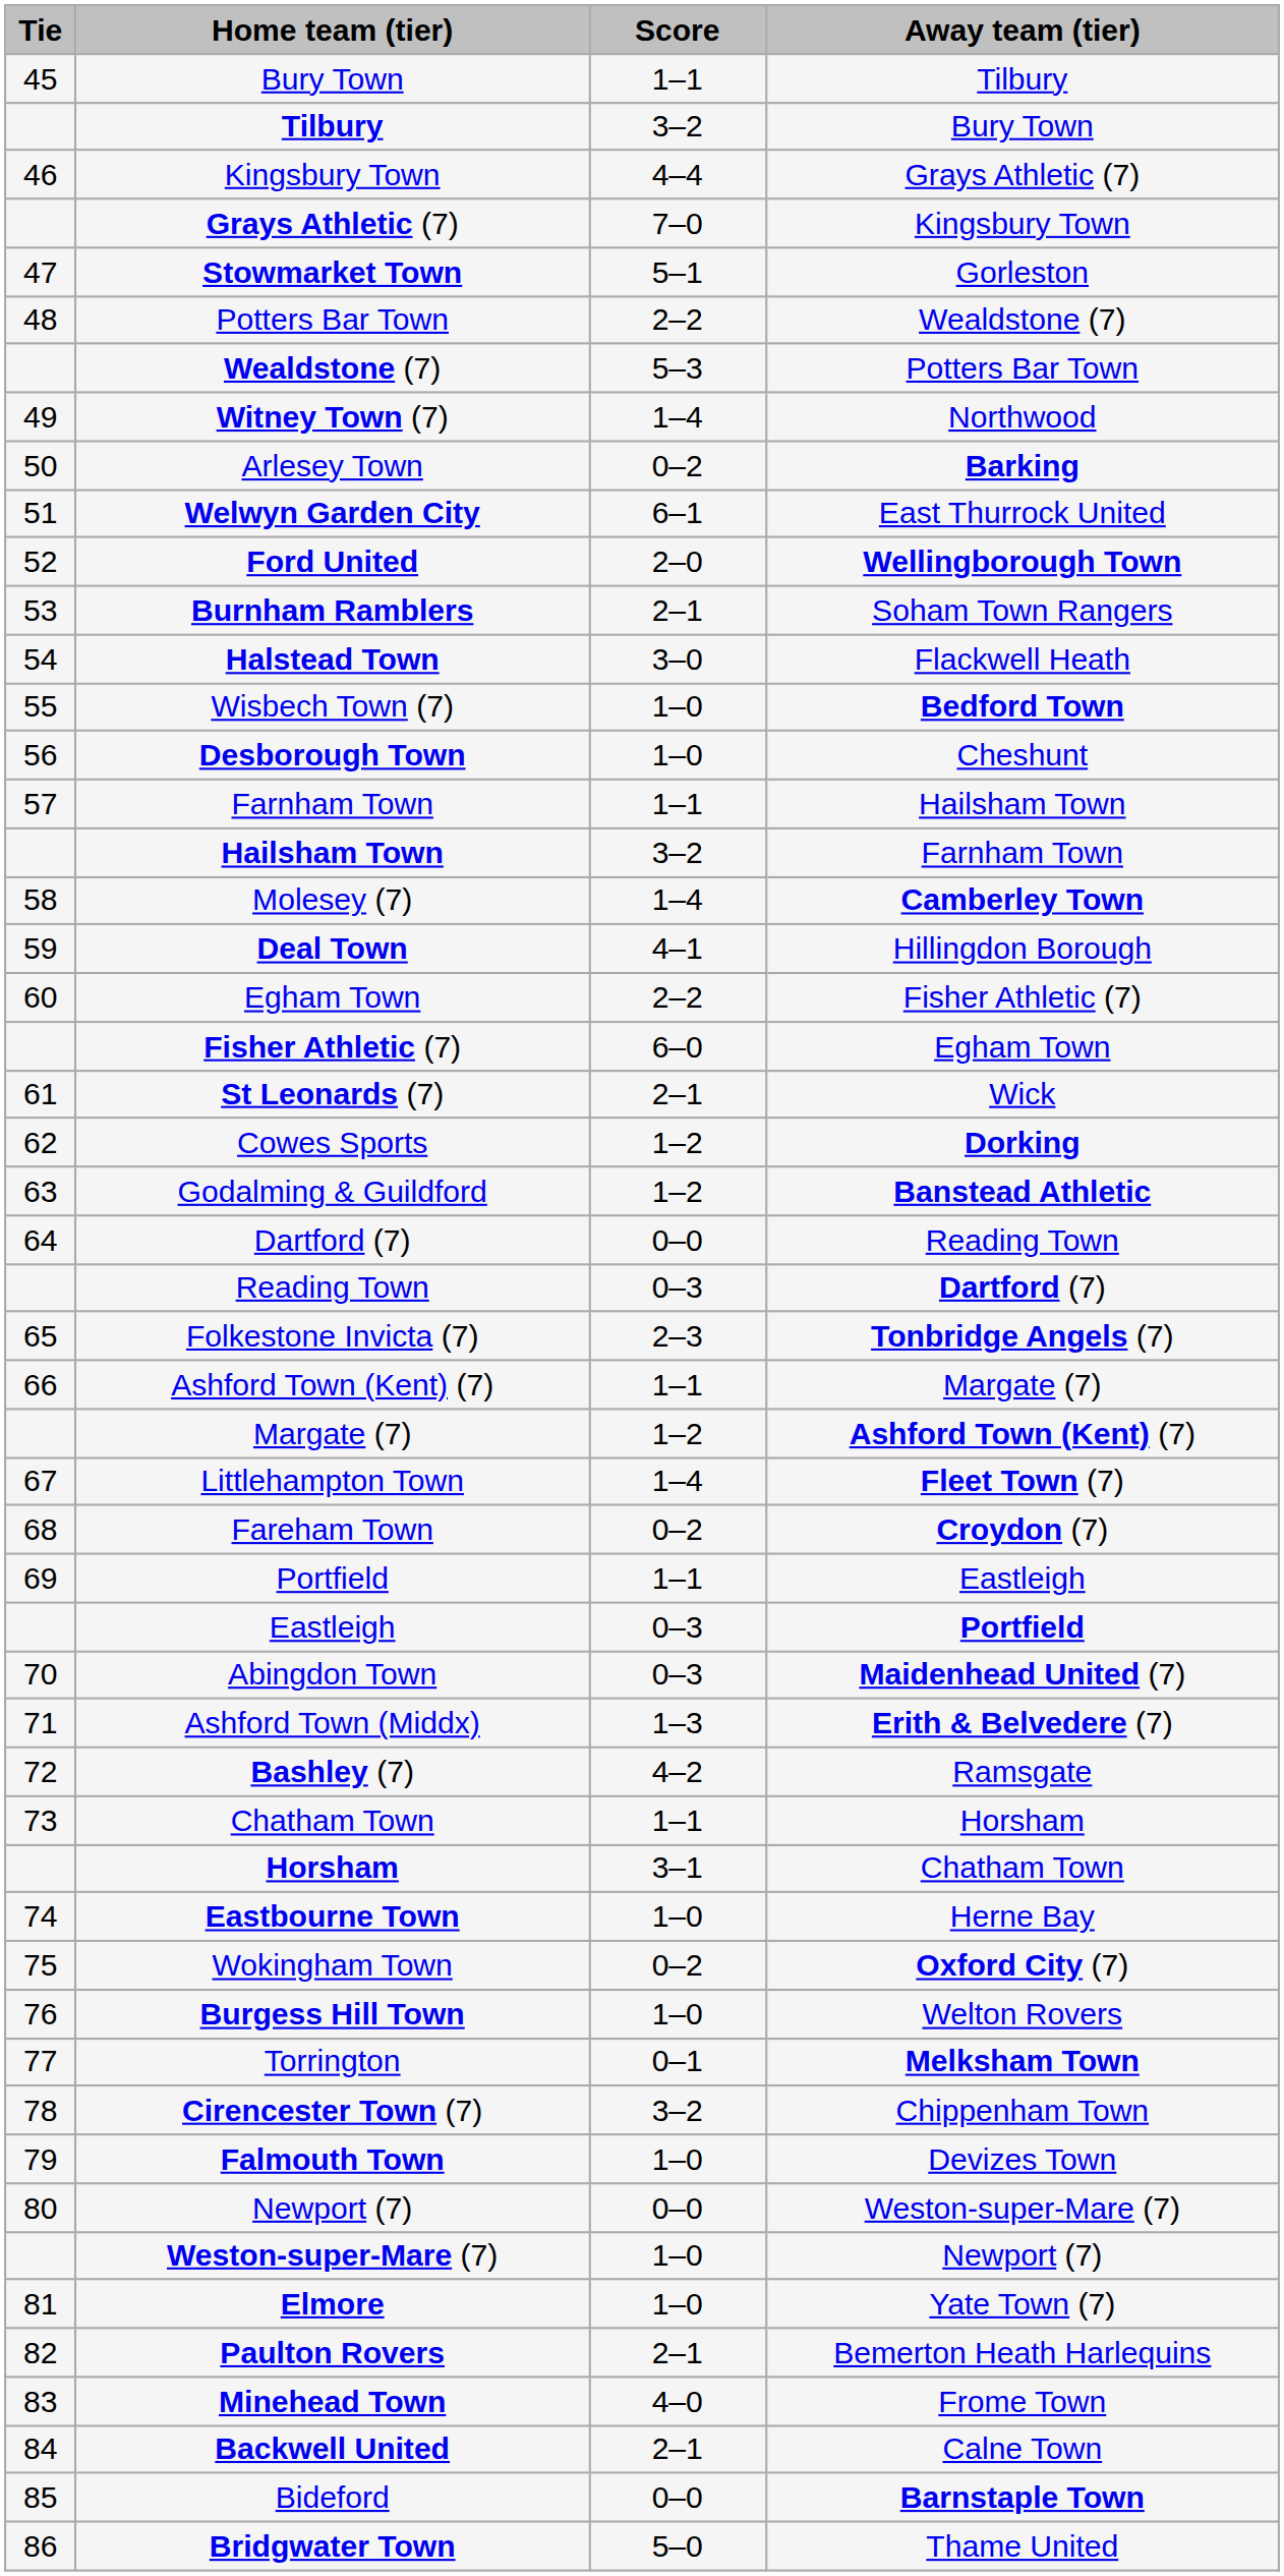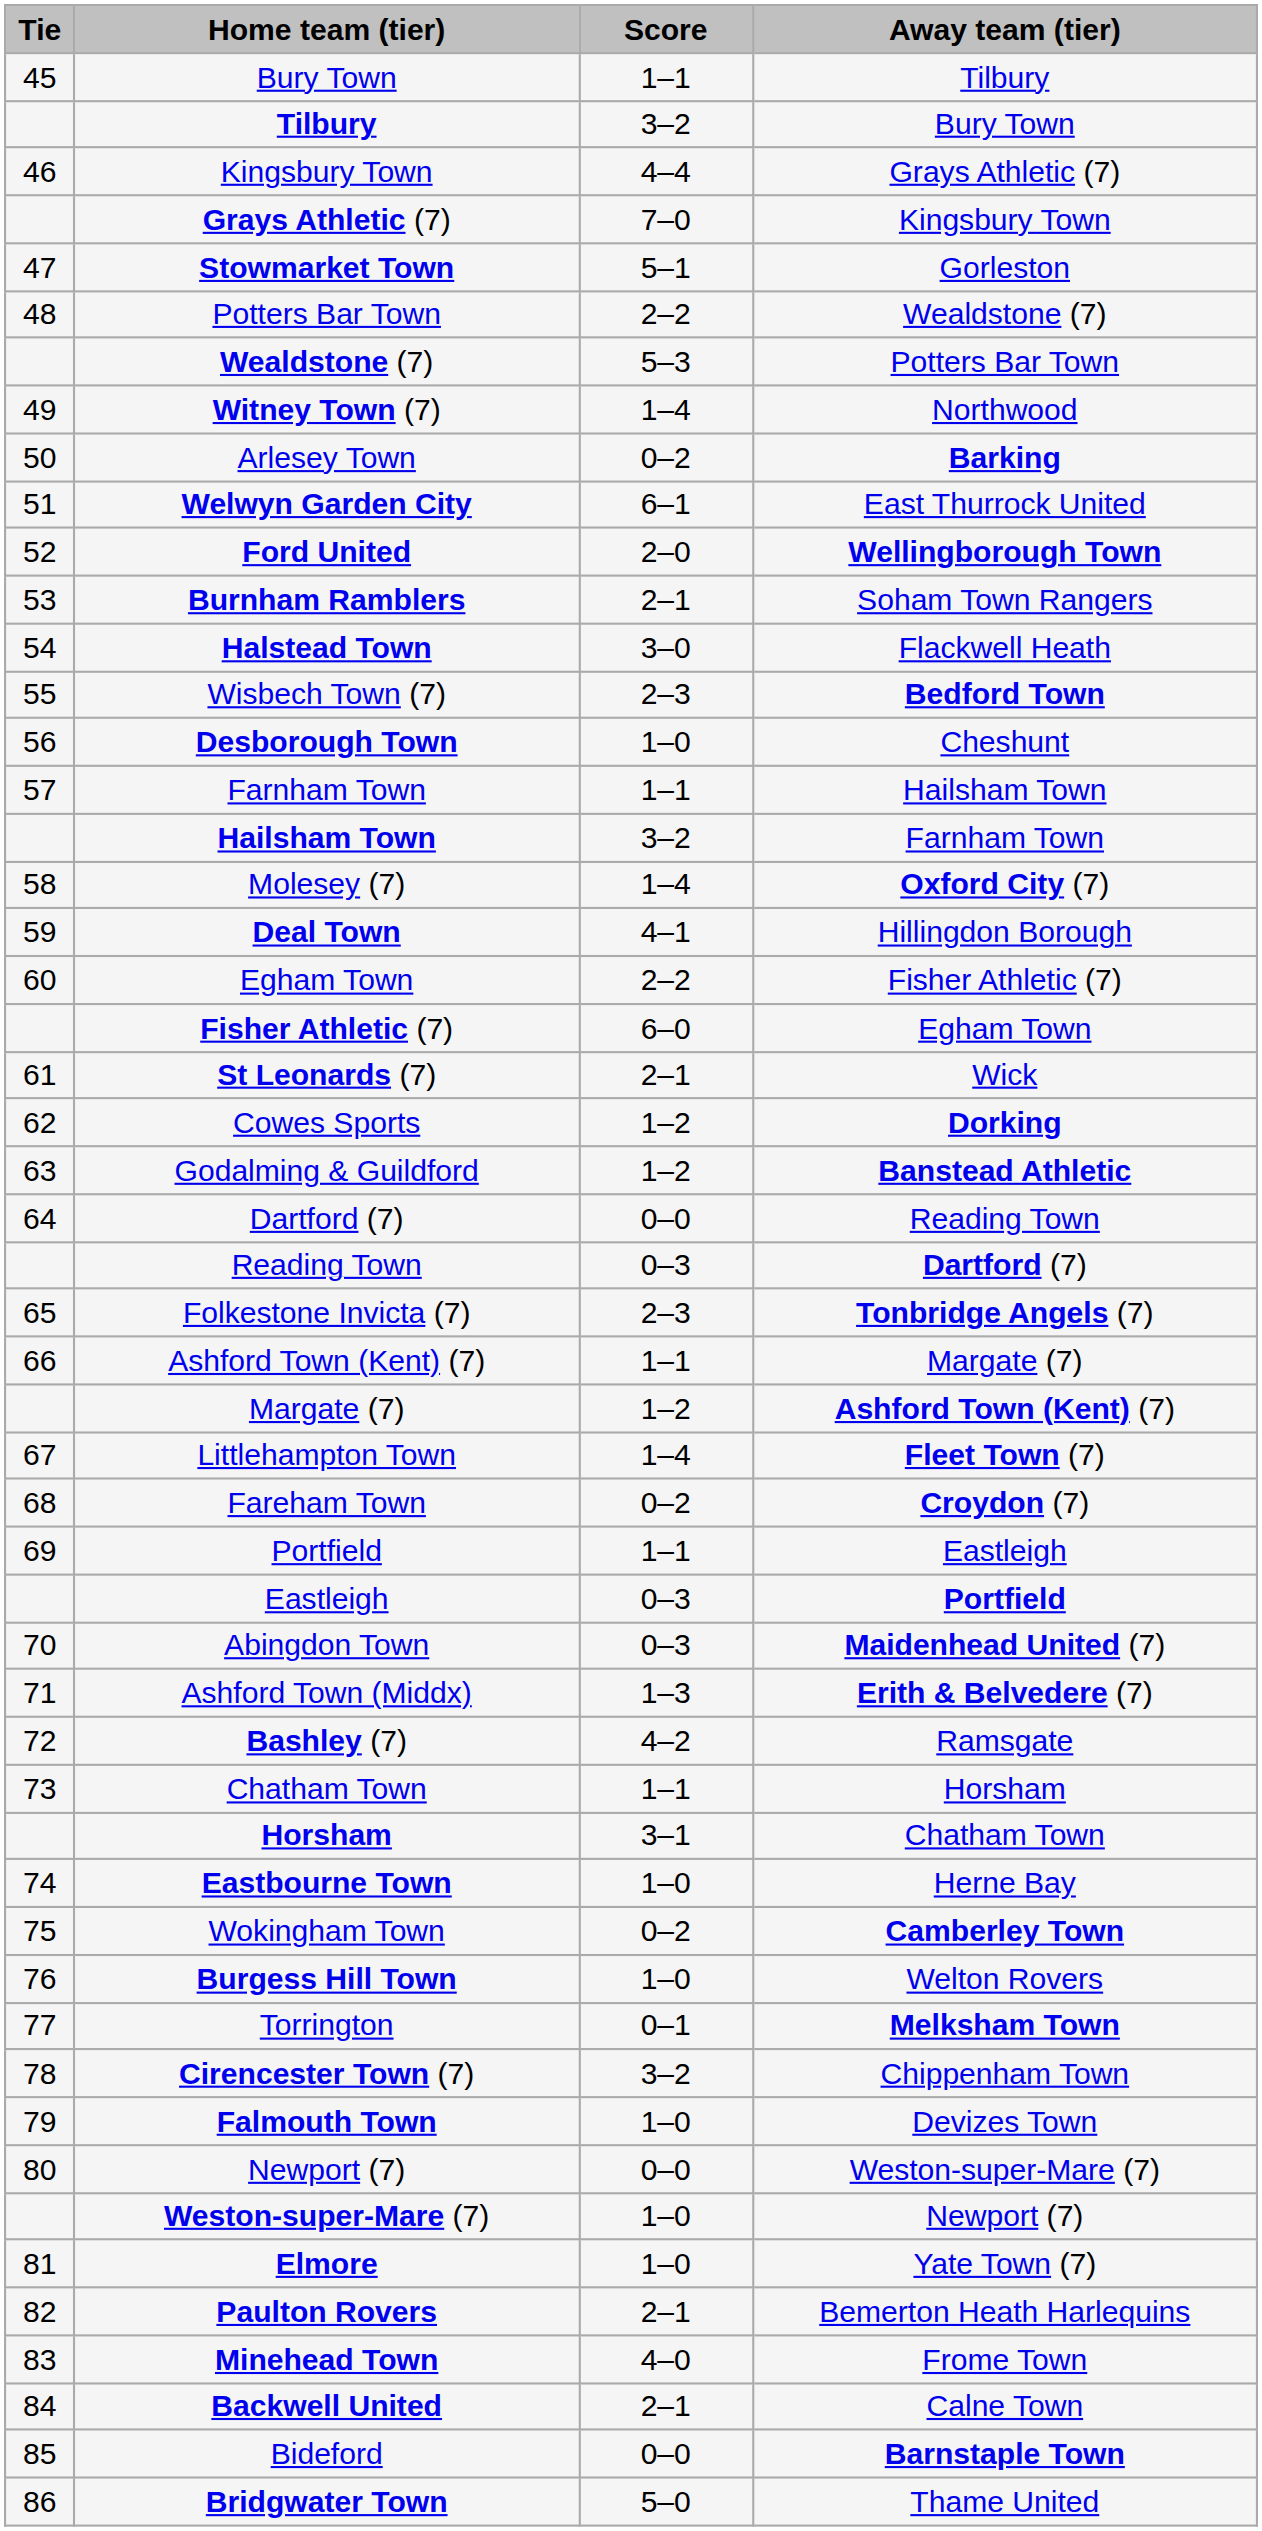 <table class="wikitable" style="width: 600px; background:WhiteSmoke; text-align:center; font-size:90%">
 <tr>
 <td scope="col" style="width:  5.00%; background:silver;"><strong>Tie</strong></td>
 <td scope="col" style="width: 36.25%; background:silver;"><strong>Home team (tier)</strong></td>
 <td scope="col" style="width: 12.50%; background:silver;"><strong>Score</strong></td>
 <td scope="col" style="width: 36.25%; background:silver;"><strong>Away team (tier)</strong></td>
 </tr>
 <tr>
 <td>45</td>
 <td><a href='#'>Bury Town</a></td>
 <td>1–1</td>
 <td><a href='#'>Tilbury</a></td>
 </tr>
 <tr>
 <td><em></em></td>
 <td><strong><a href='#'>Tilbury</a></strong></td>
 <td>3–2</td>
 <td><a href='#'>Bury Town</a></td>
 </tr>
 <tr>
 <td>46</td>
 <td><a href='#'>Kingsbury Town</a></td>
 <td>4–4</td>
 <td><a href='#'>Grays Athletic</a> (7)</td>
 </tr>
 <tr>
 <td><em></em></td>
 <td><strong><a href='#'>Grays Athletic</a></strong> (7)</td>
 <td>7–0</td>
 <td><a href='#'>Kingsbury Town</a></td>
 </tr>
 <tr>
 <td>47</td>
 <td><strong><a href='#'>Stowmarket Town</a></strong></td>
 <td>5–1</td>
 <td><a href='#'>Gorleston</a></td>
 </tr>
 <tr>
 <td>48</td>
 <td><a href='#'>Potters Bar Town</a></td>
 <td>2–2</td>
 <td><a href='#'>Wealdstone</a> (7)</td>
 </tr>
 <tr>
 <td><em></em></td>
 <td><strong><a href='#'>Wealdstone</a></strong> (7)</td>
 <td>5–3</td>
 <td><a href='#'>Potters Bar Town</a></td>
 </tr>
 <tr>
 <td>49</td>
 <td><strong><a href='#'>Witney Town</a></strong> (7)</td>
 <td>1–4</td>
 <td><a href='#'>Northwood</a></td>
 </tr>
 <tr>
 <td>50</td>
 <td><a href='#'>Arlesey Town</a></td>
 <td>0–2</td>
 <td><strong><a href='#'>Barking</a></strong></td>
 </tr>
 <tr>
 <td>51</td>
 <td><strong><a href='#'>Welwyn Garden City</a></strong></td>
 <td>6–1</td>
 <td><a href='#'>East Thurrock United</a></td>
 </tr>
 <tr>
 <td>52</td>
 <td><strong><a href='#'>Ford United</a></strong></td>
 <td>2–0</td>
 <td><strong><a href='#'>Wellingborough Town</a></strong></td>
 </tr>
 <tr>
 <td>53</td>
 <td><strong><a href='#'>Burnham Ramblers</a></strong></td>
 <td>2–1</td>
 <td><a href='#'>Soham Town Rangers</a></td>
 </tr>
 <tr>
 <td>54</td>
 <td><strong><a href='#'>Halstead Town</a></strong></td>
 <td>3–0</td>
 <td><a href='#'>Flackwell Heath</a></td>
 </tr>
 <tr>
 <td>55</td>
 <td><a href='#'>Wisbech Town</a> (7)</td>
-<td>1–0</td>
+<td>2–3</td>
 <td><strong><a href='#'>Bedford Town</a></strong></td>
 </tr>
 <tr>
 <td>56</td>
 <td><strong><a href='#'>Desborough Town</a></strong></td>
 <td>1–0</td>
 <td><a href='#'>Cheshunt</a></td>
 </tr>
 <tr>
 <td>57</td>
 <td><a href='#'>Farnham Town</a></td>
 <td>1–1</td>
 <td><a href='#'>Hailsham Town</a></td>
 </tr>
 <tr>
 <td><em></em></td>
 <td><strong><a href='#'>Hailsham Town</a></strong></td>
 <td>3–2</td>
 <td><a href='#'>Farnham Town</a></td>
 </tr>
 <tr>
 <td>58</td>
 <td><a href='#'>Molesey</a> (7)</td>
 <td>1–4</td>
-<td><strong><a href='#'>Camberley Town</a></strong></td>
+<td><strong><a href='#'>Oxford City</a></strong> (7)</td>
 </tr>
 <tr>
 <td>59</td>
 <td><strong><a href='#'>Deal Town</a></strong></td>
 <td>4–1</td>
 <td><a href='#'>Hillingdon Borough</a></td>
 </tr>
 <tr>
 <td>60</td>
 <td><a href='#'>Egham Town</a></td>
 <td>2–2</td>
 <td><a href='#'>Fisher Athletic</a> (7)</td>
 </tr>
 <tr>
 <td><em></em></td>
 <td><strong><a href='#'>Fisher Athletic</a></strong> (7)</td>
 <td>6–0</td>
 <td><a href='#'>Egham Town</a></td>
 </tr>
 <tr>
 <td>61</td>
 <td><strong><a href='#'>St Leonards</a></strong> (7)</td>
 <td>2–1</td>
 <td><a href='#'>Wick</a></td>
 </tr>
 <tr>
 <td>62</td>
 <td><a href='#'>Cowes Sports</a></td>
 <td>1–2</td>
 <td><strong><a href='#'>Dorking</a></strong></td>
 </tr>
 <tr>
 <td>63</td>
 <td><a href='#'>Godalming & Guildford</a></td>
 <td>1–2</td>
 <td><strong><a href='#'>Banstead Athletic</a></strong></td>
 </tr>
 <tr>
 <td>64</td>
 <td><a href='#'>Dartford</a> (7)</td>
 <td>0–0</td>
 <td><a href='#'>Reading Town</a></td>
 </tr>
 <tr>
 <td><em></em></td>
 <td><a href='#'>Reading Town</a></td>
 <td>0–3</td>
 <td><strong><a href='#'>Dartford</a></strong> (7)</td>
 </tr>
 <tr>
 <td>65</td>
 <td><a href='#'>Folkestone Invicta</a> (7)</td>
 <td>2–3</td>
 <td><strong><a href='#'>Tonbridge Angels</a></strong> (7)</td>
 </tr>
 <tr>
 <td>66</td>
 <td><a href='#'>Ashford Town (Kent)</a> (7)</td>
 <td>1–1</td>
 <td><a href='#'>Margate</a> (7)</td>
 </tr>
 <tr>
 <td><em></em></td>
 <td><a href='#'>Margate</a> (7)</td>
 <td>1–2</td>
 <td><strong><a href='#'>Ashford Town (Kent)</a></strong> (7)</td>
 </tr>
 <tr>
 <td>67</td>
 <td><a href='#'>Littlehampton Town</a></td>
 <td>1–4</td>
 <td><strong><a href='#'>Fleet Town</a></strong> (7)</td>
 </tr>
 <tr>
 <td>68</td>
 <td><a href='#'>Fareham Town</a></td>
 <td>0–2</td>
 <td><strong><a href='#'>Croydon</a></strong> (7)</td>
 </tr>
 <tr>
 <td>69</td>
 <td><a href='#'>Portfield</a></td>
 <td>1–1</td>
 <td><a href='#'>Eastleigh</a></td>
 </tr>
 <tr>
 <td><em></em></td>
 <td><a href='#'>Eastleigh</a></td>
 <td>0–3</td>
 <td><strong><a href='#'>Portfield</a></strong></td>
 </tr>
 <tr>
 <td>70</td>
 <td><a href='#'>Abingdon Town</a></td>
 <td>0–3</td>
 <td><strong><a href='#'>Maidenhead United</a></strong> (7)</td>
 </tr>
 <tr>
 <td>71</td>
 <td><a href='#'>Ashford Town (Middx)</a></td>
 <td>1–3</td>
 <td><strong><a href='#'>Erith & Belvedere</a></strong> (7)</td>
 </tr>
 <tr>
 <td>72</td>
 <td><strong><a href='#'>Bashley</a></strong> (7)</td>
 <td>4–2</td>
 <td><a href='#'>Ramsgate</a></td>
 </tr>
 <tr>
 <td>73</td>
 <td><a href='#'>Chatham Town</a></td>
 <td>1–1</td>
 <td><a href='#'>Horsham</a></td>
 </tr>
 <tr>
 <td><em></em></td>
 <td><strong><a href='#'>Horsham</a></strong></td>
 <td>3–1</td>
 <td><a href='#'>Chatham Town</a></td>
 </tr>
 <tr>
 <td>74</td>
 <td><strong><a href='#'>Eastbourne Town</a></strong></td>
 <td>1–0</td>
 <td><a href='#'>Herne Bay</a></td>
 </tr>
 <tr>
 <td>75</td>
 <td><a href='#'>Wokingham Town</a></td>
 <td>0–2</td>
-<td><strong><a href='#'>Oxford City</a></strong> (7)</td>
+<td><strong><a href='#'>Camberley Town</a></strong></td>
 </tr>
 <tr>
 <td>76</td>
 <td><strong><a href='#'>Burgess Hill Town</a></strong></td>
 <td>1–0</td>
 <td><a href='#'>Welton Rovers</a></td>
 </tr>
 <tr>
 <td>77</td>
 <td><a href='#'>Torrington</a></td>
 <td>0–1</td>
 <td><strong><a href='#'>Melksham Town</a></strong></td>
 </tr>
 <tr>
 <td>78</td>
 <td><strong><a href='#'>Cirencester Town</a></strong> (7)</td>
 <td>3–2</td>
 <td><a href='#'>Chippenham Town</a></td>
 </tr>
 <tr>
 <td>79</td>
 <td><strong><a href='#'>Falmouth Town</a></strong></td>
 <td>1–0</td>
 <td><a href='#'>Devizes Town</a></td>
 </tr>
 <tr>
 <td>80</td>
 <td><a href='#'>Newport</a> (7)</td>
 <td>0–0</td>
 <td><a href='#'>Weston-super-Mare</a> (7)</td>
 </tr>
 <tr>
 <td><em></em></td>
 <td><strong><a href='#'>Weston-super-Mare</a></strong> (7)</td>
 <td>1–0</td>
 <td><a href='#'>Newport</a> (7)</td>
 </tr>
 <tr>
 <td>81</td>
 <td><strong><a href='#'>Elmore</a></strong></td>
 <td>1–0</td>
 <td><a href='#'>Yate Town</a> (7)</td>
 </tr>
 <tr>
 <td>82</td>
 <td><strong><a href='#'>Paulton Rovers</a></strong></td>
 <td>2–1</td>
 <td><a href='#'>Bemerton Heath Harlequins</a></td>
 </tr>
 <tr>
 <td>83</td>
 <td><strong><a href='#'>Minehead Town</a></strong></td>
 <td>4–0</td>
 <td><a href='#'>Frome Town</a></td>
 </tr>
 <tr>
 <td>84</td>
 <td><strong><a href='#'>Backwell United</a></strong></td>
 <td>2–1</td>
 <td><a href='#'>Calne Town</a></td>
 </tr>
 <tr>
 <td>85</td>
 <td><a href='#'>Bideford</a></td>
 <td>0–0</td>
 <td><strong><a href='#'>Barnstaple Town</a></strong></td>
 </tr>
 <tr>
 <td>86</td>
 <td><strong><a href='#'>Bridgwater Town</a></strong></td>
 <td>5–0</td>
 <td><a href='#'>Thame United</a></td>
 </tr>
 </table>
